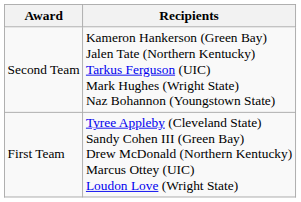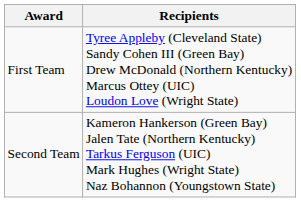 <table class="wikitable" style="white-space:nowrap; font-size:90%;">
 <tr>
 <th>Award</th>
 <th>Recipients</th>
 </tr>
 <tr>
+<td>First Team</td>
+<td><a href='#'>Tyree Appleby</a> (Cleveland State)<br> Sandy Cohen III (Green Bay)<br> Drew McDonald (Northern Kentucky)<br> Marcus Ottey (UIC)<br> <a href='#'>Loudon Love</a> (Wright State)</td>
+</tr>
+<tr>
 <td>Second Team</td>
 <td>Kameron Hankerson (Green Bay)<br> Jalen Tate (Northern Kentucky)<br> <a href='#'>Tarkus Ferguson</a> (UIC)<br> Mark Hughes (Wright State)<br> Naz Bohannon (Youngstown State)</td>
 </tr>
-<tr>
-<td>First Team</td>
-<td><a href='#'>Tyree Appleby</a> (Cleveland State)<br> Sandy Cohen III (Green Bay)<br> Drew McDonald (Northern Kentucky)<br> Marcus Ottey (UIC)<br> <a href='#'>Loudon Love</a> (Wright State)</td>
-</tr>
 </table>
